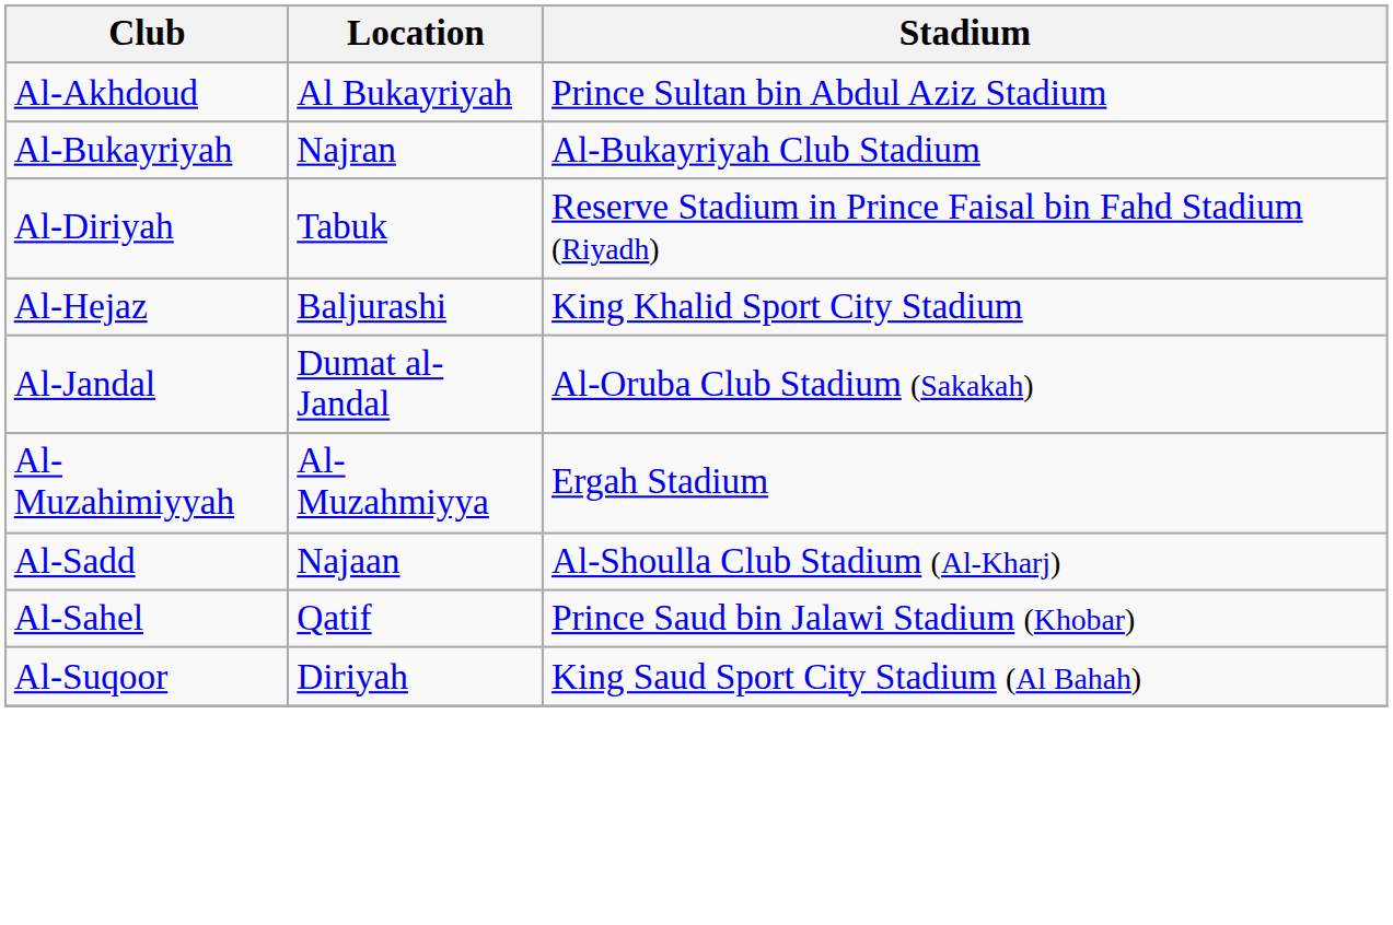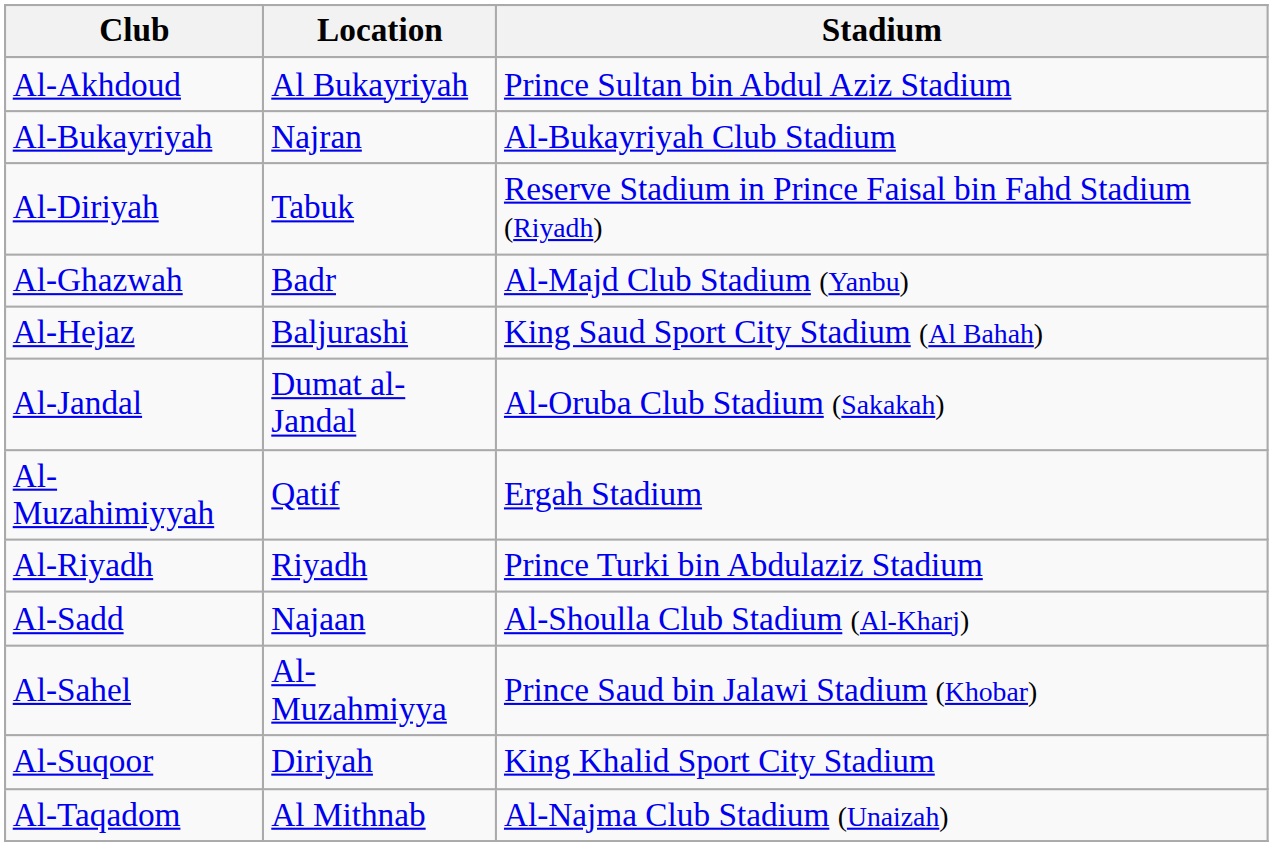 <table class="wikitable sortable">
 <tr>
 <th>Club</th>
 <th>Location</th>
 <th>Stadium</th>
 </tr>
 <tr>
 <td><a href='#'>Al-Akhdoud</a></td>
 <td><a href='#'>Al Bukayriyah</a></td>
 <td><a href='#'>Prince Sultan bin Abdul Aziz Stadium</a></td>
 </tr>
 <tr>
 <td><a href='#'>Al-Bukayriyah</a></td>
 <td><a href='#'>Najran</a></td>
 <td><a href='#'>Al-Bukayriyah Club Stadium</a></td>
 </tr>
 <tr>
 <td><a href='#'>Al-Diriyah</a></td>
 <td><a href='#'>Tabuk</a></td>
 <td><a href='#'>Reserve Stadium in Prince Faisal bin Fahd Stadium</a> <small>(<a href='#'>Riyadh</a>)</small></td>
 </tr>
 <tr>
+<td><a href='#'>Al-Ghazwah</a></td>
+<td><a href='#'>Badr</a></td>
+<td><a href='#'>Al-Majd Club Stadium</a> <small>(<a href='#'>Yanbu</a>)</small></td>
+</tr>
+<tr>
 <td><a href='#'>Al-Hejaz</a></td>
 <td><a href='#'>Baljurashi</a></td>
-<td><a href='#'>King Khalid Sport City Stadium</a></td>
+<td><a href='#'>King Saud Sport City Stadium</a> <small>(<a href='#'>Al Bahah</a>)</small></td>
 </tr>
 <tr>
 <td><a href='#'>Al-Jandal</a></td>
 <td><a href='#'>Dumat al-Jandal</a></td>
 <td><a href='#'>Al-Oruba Club Stadium</a> <small>(<a href='#'>Sakakah</a>)</small></td>
 </tr>
 <tr>
 <td><a href='#'>Al-Muzahimiyyah</a></td>
-<td><a href='#'>Al-Muzahmiyya</a></td>
+<td><a href='#'>Qatif</a></td>
 <td><a href='#'>Ergah Stadium</a></td>
+</tr>
+<tr>
+<td><a href='#'>Al-Riyadh</a></td>
+<td><a href='#'>Riyadh</a></td>
+<td><a href='#'>Prince Turki bin Abdulaziz Stadium</a></td>
 </tr>
 <tr>
 <td><a href='#'>Al-Sadd</a></td>
 <td><a href='#'>Najaan</a></td>
 <td><a href='#'>Al-Shoulla Club Stadium</a> <small>(<a href='#'>Al-Kharj</a>)</small></td>
 </tr>
 <tr>
 <td><a href='#'>Al-Sahel</a></td>
-<td><a href='#'>Qatif</a></td>
+<td><a href='#'>Al-Muzahmiyya</a></td>
 <td><a href='#'>Prince Saud bin Jalawi Stadium</a> <small>(<a href='#'>Khobar</a>)</small></td>
 </tr>
 <tr>
 <td><a href='#'>Al-Suqoor</a></td>
 <td><a href='#'>Diriyah</a></td>
-<td><a href='#'>King Saud Sport City Stadium</a> <small>(<a href='#'>Al Bahah</a>)</small></td>
+<td><a href='#'>King Khalid Sport City Stadium</a></td>
+</tr>
+<tr>
+<td><a href='#'>Al-Taqadom</a></td>
+<td><a href='#'>Al Mithnab</a></td>
+<td><a href='#'>Al-Najma Club Stadium</a> <small>(<a href='#'>Unaizah</a>)</small></td>
 </tr>
 <tr>
 </tr>
 </table>
